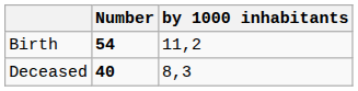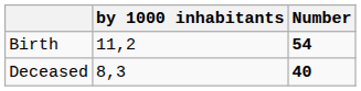 <table class="wikitable">
 <tr>
 <th></th>
+<th>by 1000 inhabitants</th>
 <th>Number</th>
-<th>by 1000 inhabitants</th>
 </tr>
 <tr>
 <td>Birth</td>
+<td>11,2</td>
 <td><strong>54</strong></td>
-<td>11,2</td>
 </tr>
 <tr>
 <td>Deceased</td>
+<td>8,3</td>
 <td><strong>40</strong></td>
-<td>8,3</td>
 </tr>
 </table>
